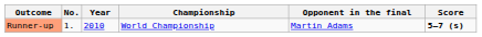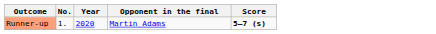 <table class="wikitable">
 <tr>
 <th width="80">Outcome</th>
 <th width="20">No.</th>
 <th width="50">Year</th>
-<th style="width:250px;">Championship</th>
 <th style="width:200px;">Opponent in the final</th>
 <th width="70">Score</th>
 </tr>
 <tr>
 <td style="background:#ffa07a;">Runner-up</td>
 <td>1.</td>
-<td><a href='#'>2010</a></td>
-<td><a href='#'>World Championship</a></td>
+<td><a href='#'>2020</a></td>
 <td> <a href='#'>Martin Adams</a></td>
 <td><strong>5–7 (s)</strong></td>
 </tr>
 </table>
